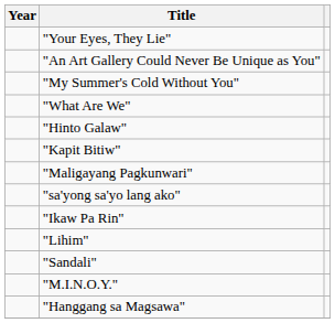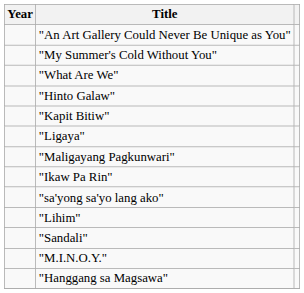 <table class="wikitable">
 <tr>
 <th>Year</th>
 <th>Title<br></th>
 <th></th>
-</tr>
-<tr>
-<td> </td>
-<td>"Your Eyes, They Lie"<br></td>
-<td></td>
 </tr>
 <tr>
 <td></td>
 <td>"An Art Gallery Could Never Be Unique as You"</td>
 <td></td>
 </tr>
 <tr>
 <td> </td>
 <td>"My Summer's Cold Without You"</td>
 <td></td>
 </tr>
 <tr>
 <td> </td>
 <td>"What Are We"</td>
 <td></td>
 </tr>
 <tr>
 <td> </td>
 <td>"Hinto Galaw"</td>
 <td></td>
 </tr>
 <tr>
 <td> </td>
 <td>"Kapit Bitiw"</td>
 <td></td>
 </tr>
 <tr>
 <td></td>
+<td>"Ligaya"</td>
+<td></td>
+</tr>
+<tr>
+<td></td>
 <td>"Maligayang Pagkunwari"</td>
 <td></td>
 </tr>
 <tr>
 <td></td>
-<td>"sa'yong sa'yo lang ako"</td>
+<td>"Ikaw Pa Rin"</td>
 <td></td>
 </tr>
 <tr>
 <td></td>
-<td>"Ikaw Pa Rin"</td>
+<td>"sa'yong sa'yo lang ako"</td>
 <td></td>
 </tr>
 <tr>
 <td></td>
 <td>"Lihim"</td>
 <td></td>
 </tr>
 <tr>
 <td></td>
 <td>"Sandali"</td>
 <td></td>
 </tr>
 <tr>
 <td></td>
 <td>"M.I.N.O.Y."</td>
 <td></td>
 </tr>
 <tr>
 <td></td>
 <td>"Hanggang sa Magsawa"</td>
 <td></td>
 </tr>
 <tr>
 </tr>
 </table>
